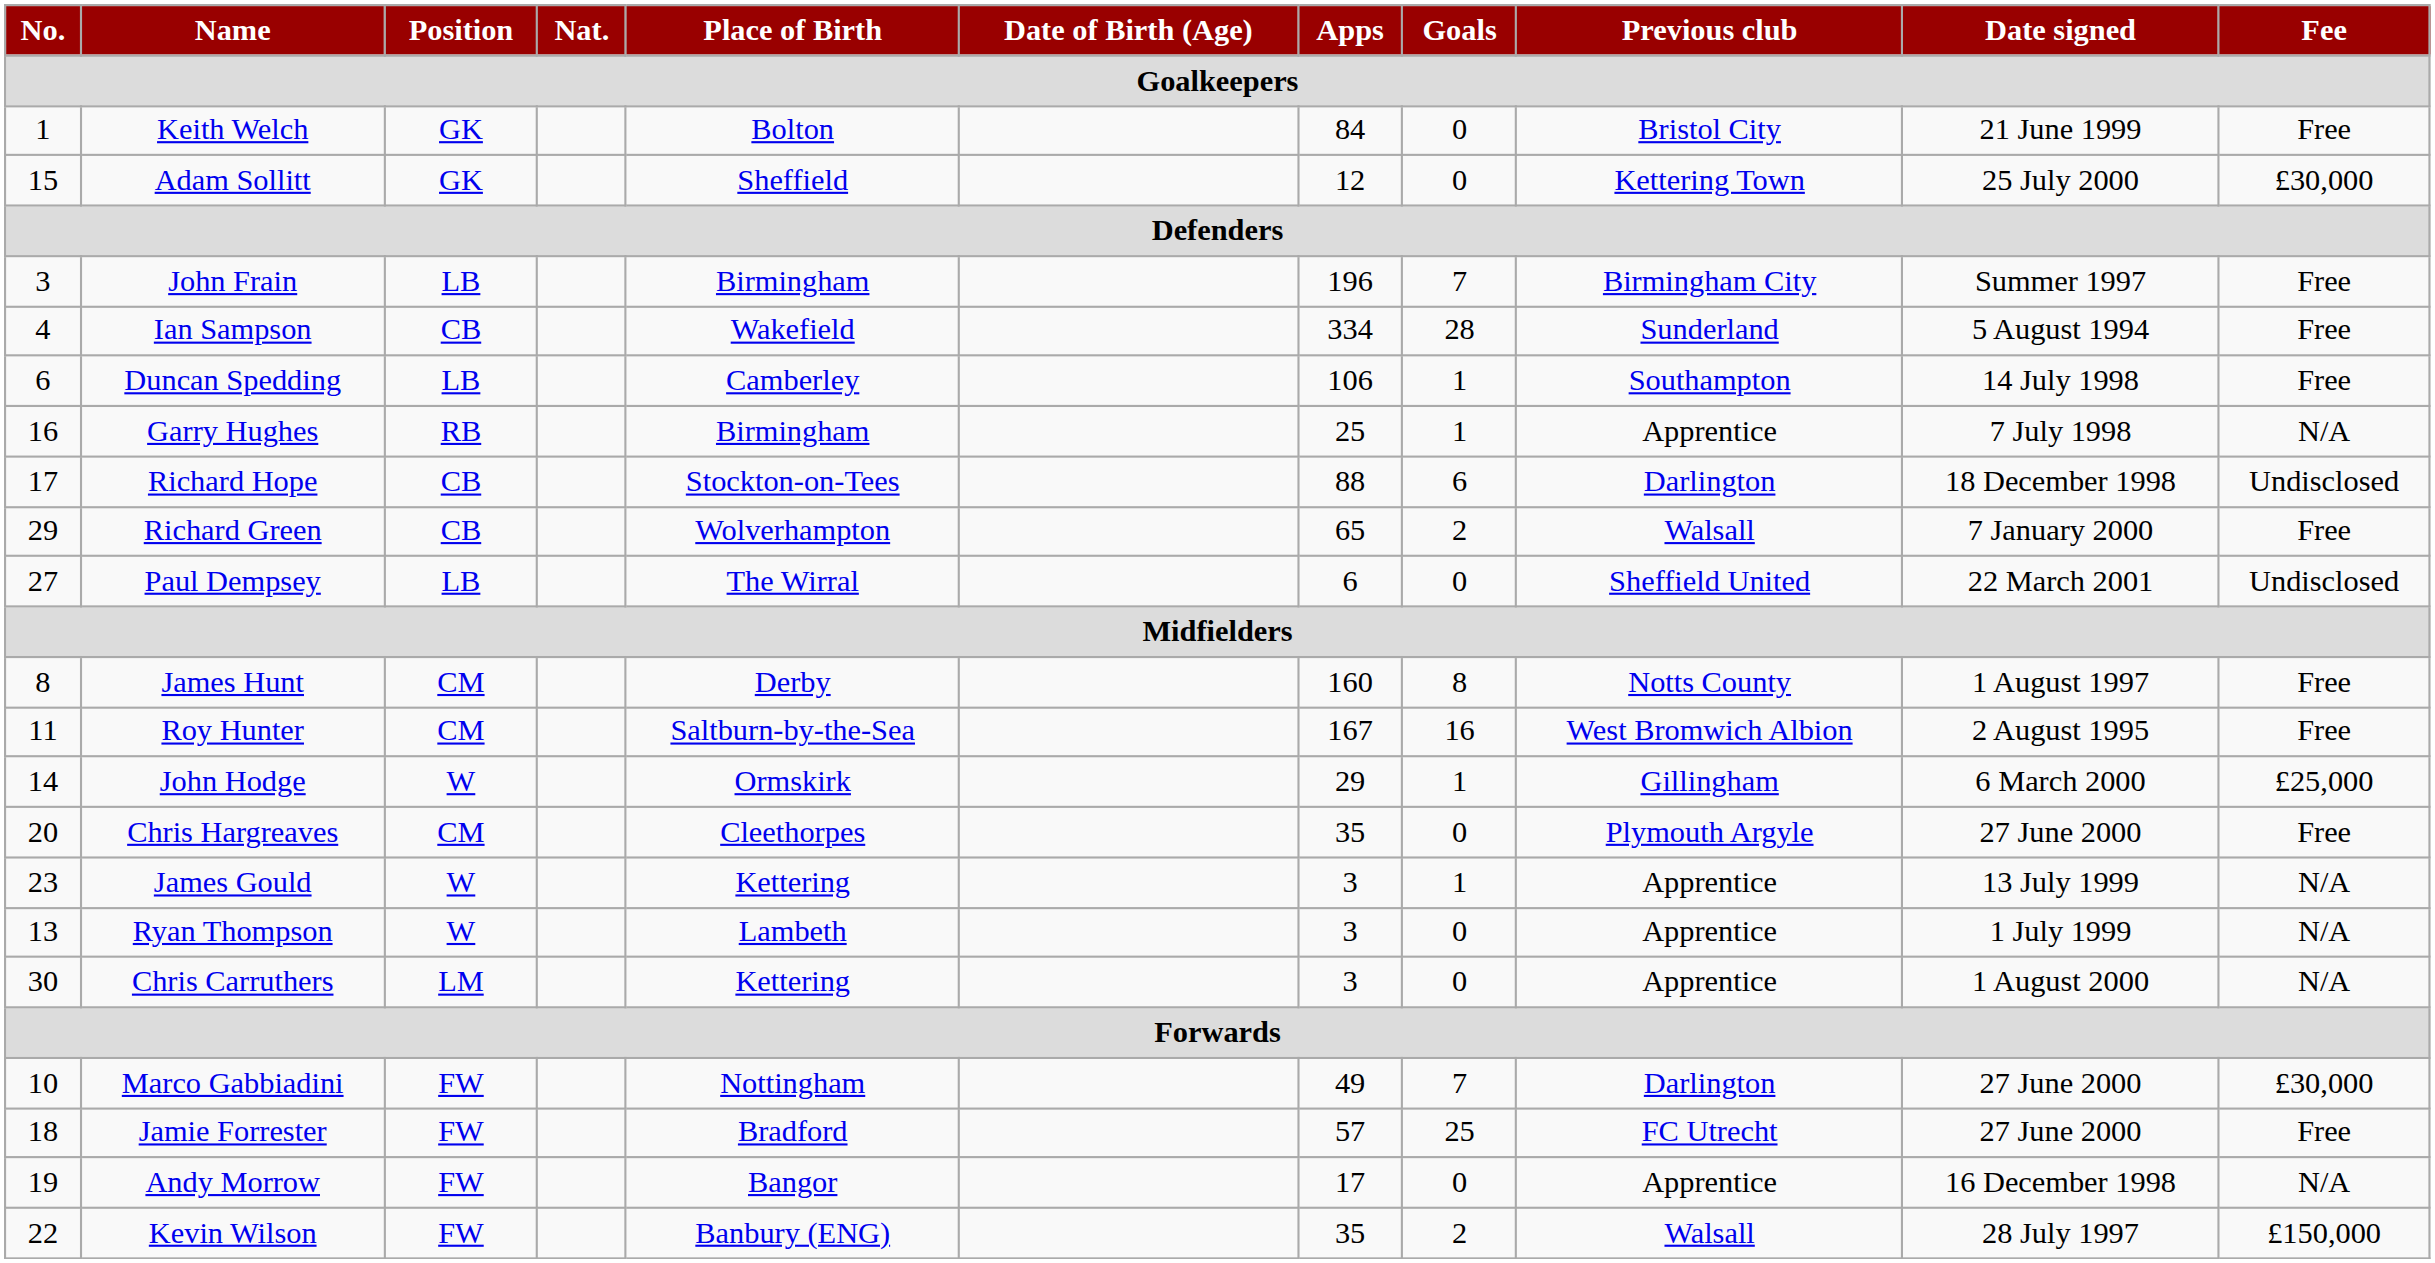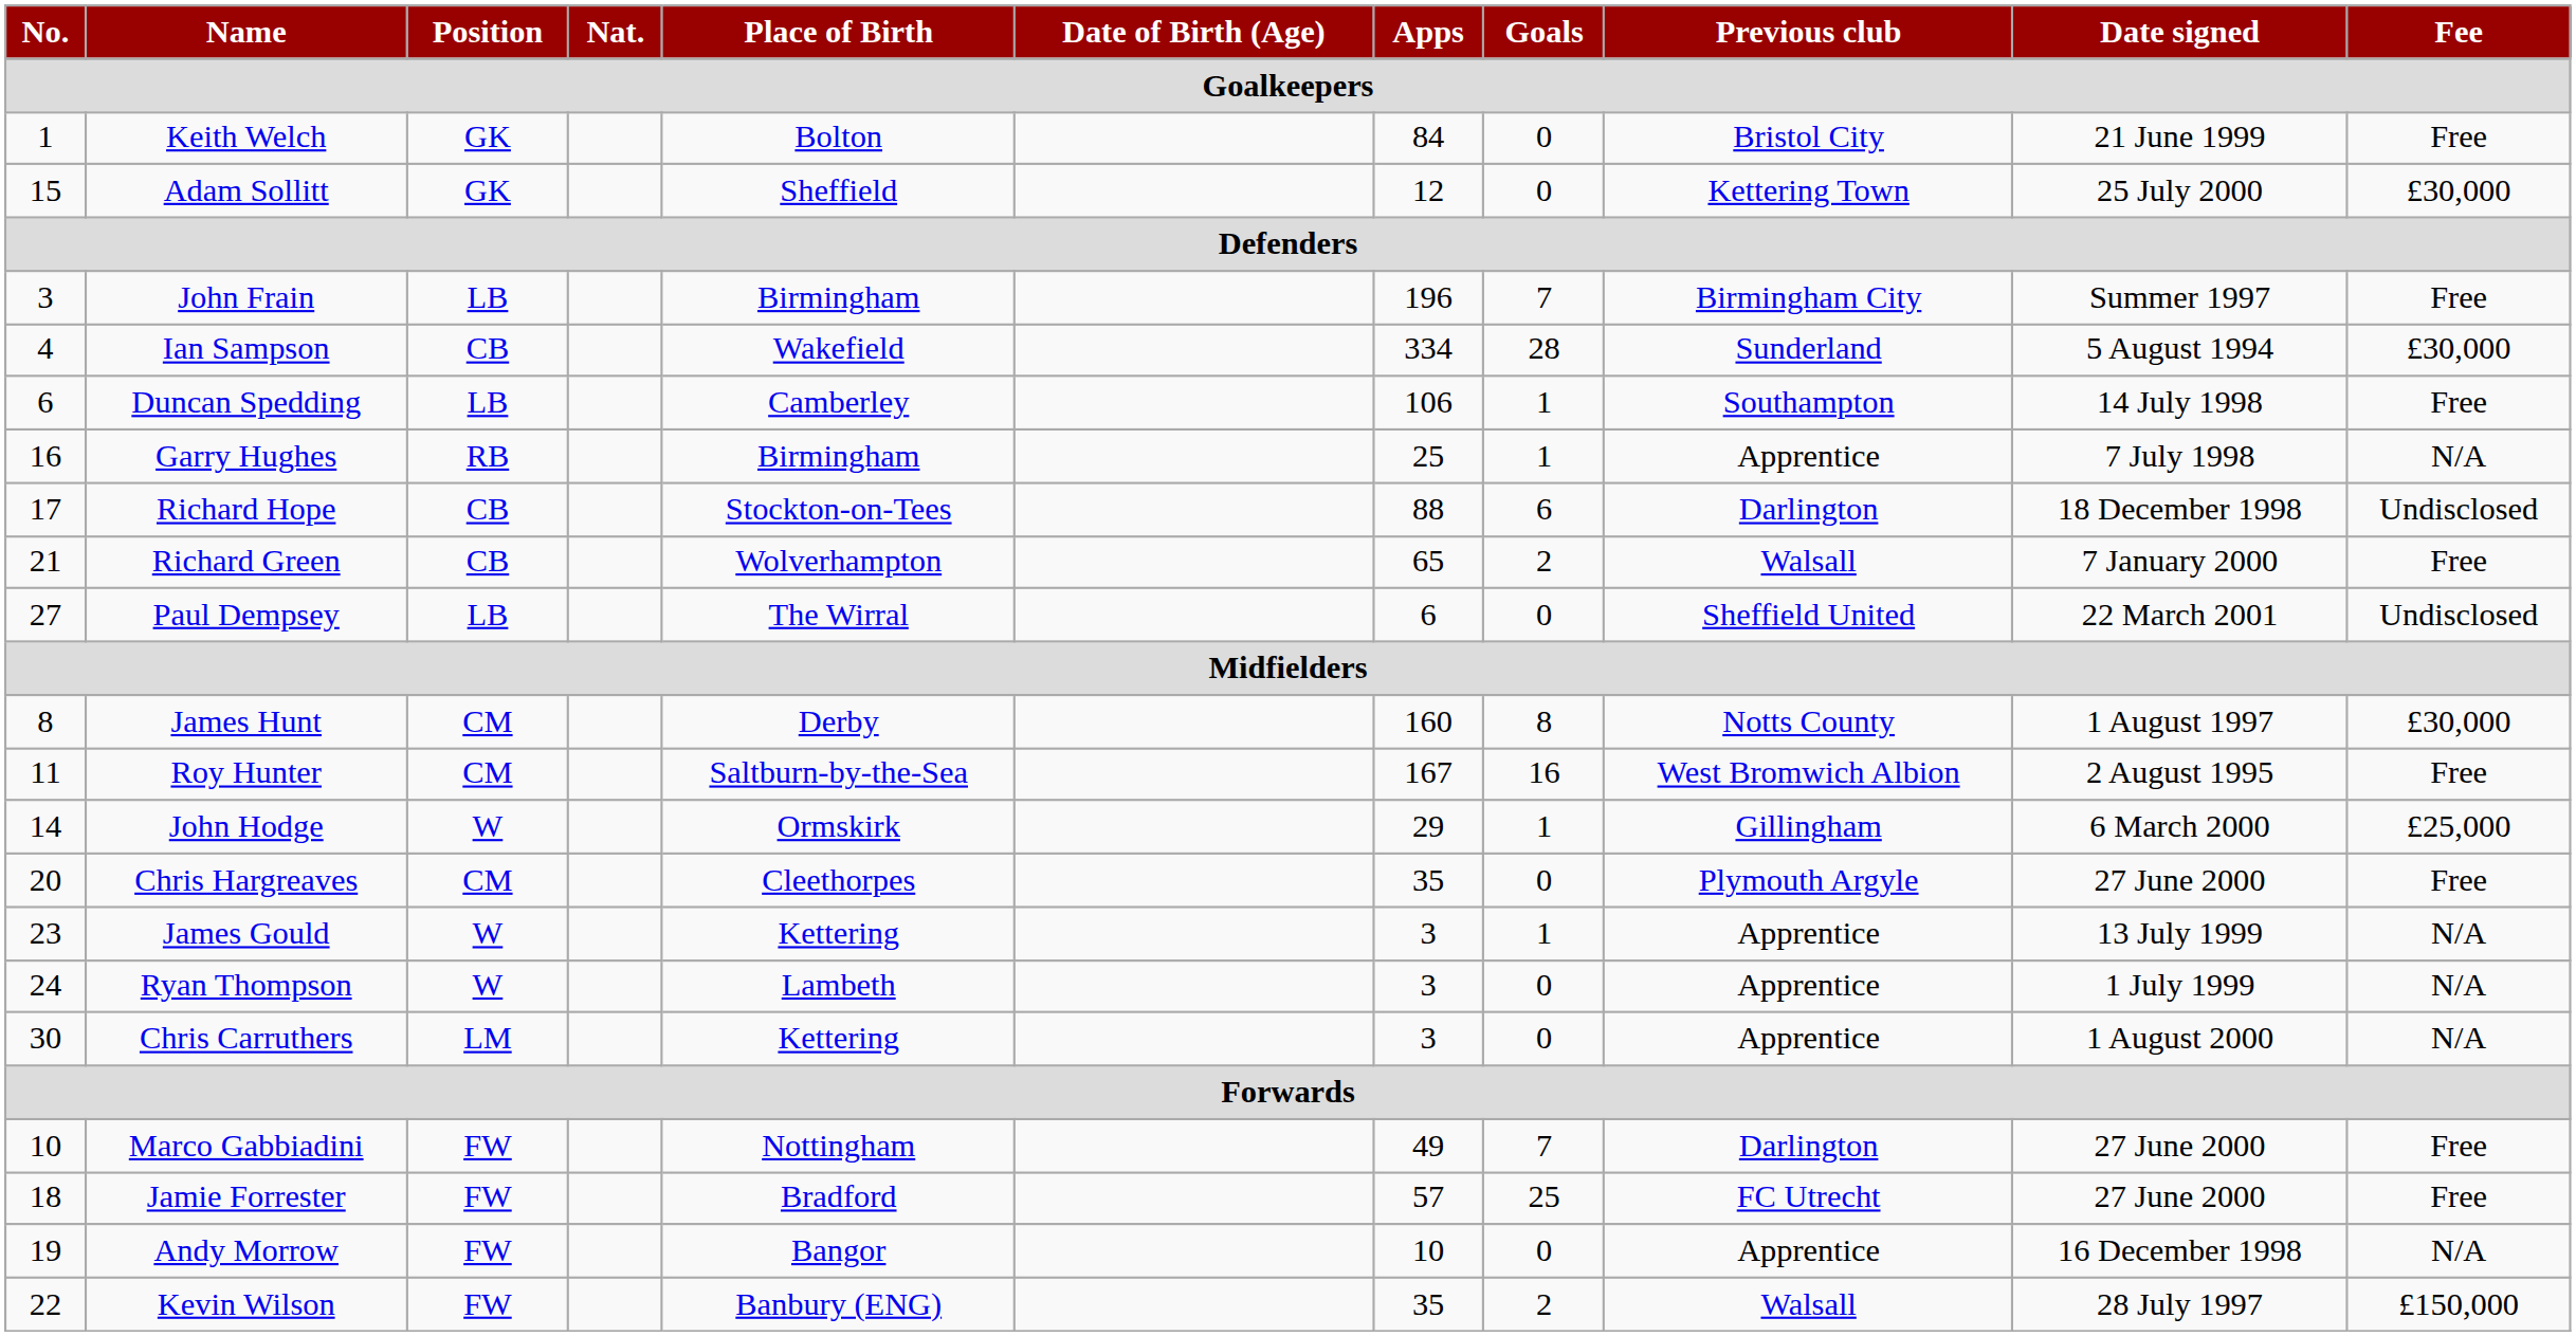 <table class="wikitable" style="text-align:center; font-size:90%; width:91%;">
 <tr>
 <th style="background:#900; color:#FFF; text-align:center;">No.</th>
 <th style="background:#900; color:#FFF; text-align:center;">Name</th>
 <th style="background:#900; color:#FFF; text-align:center;">Position</th>
 <th style="background:#900; color:#FFF; text-align:center;">Nat.</th>
 <th style="background:#900; color:#FFF; text-align:center;">Place of Birth</th>
 <th style="background:#900; color:#FFF; text-align:center;">Date of Birth (Age)</th>
 <th style="background:#900; color:#FFF; text-align:center;">Apps</th>
 <th style="background:#900; color:#FFF; text-align:center;">Goals</th>
 <th style="background:#900; color:#FFF; text-align:center;">Previous club</th>
 <th style="background:#900; color:#FFF; text-align:center;">Date signed</th>
 <th style="background:#900; color:#FFF; text-align:center;">Fee</th>
 </tr>
 <tr>
 <th colspan="12" style="background:#dcdcdc; text-align:center;">Goalkeepers</th>
 </tr>
 <tr>
 <td>1</td>
 <td><a href='#'>Keith Welch</a></td>
 <td><a href='#'>GK</a></td>
 <td></td>
 <td><a href='#'>Bolton</a></td>
 <td></td>
 <td>84</td>
 <td>0</td>
 <td><a href='#'>Bristol City</a></td>
 <td>21 June 1999</td>
 <td>Free</td>
 </tr>
 <tr>
 <td>15</td>
 <td><a href='#'>Adam Sollitt</a></td>
 <td><a href='#'>GK</a></td>
 <td></td>
 <td><a href='#'>Sheffield</a></td>
 <td></td>
 <td>12</td>
 <td>0</td>
 <td><a href='#'>Kettering Town</a></td>
 <td>25 July 2000</td>
 <td>£30,000</td>
 </tr>
 <tr>
 <th colspan="12" style="background:#dcdcdc; text-align:center;">Defenders</th>
 </tr>
 <tr>
 <td>3</td>
 <td><a href='#'>John Frain</a></td>
 <td><a href='#'>LB</a></td>
 <td></td>
 <td><a href='#'>Birmingham</a></td>
 <td></td>
 <td>196</td>
 <td>7</td>
 <td><a href='#'>Birmingham City</a></td>
 <td>Summer 1997</td>
 <td>Free</td>
 </tr>
 <tr>
 <td>4</td>
 <td><a href='#'>Ian Sampson</a></td>
 <td><a href='#'>CB</a></td>
 <td></td>
 <td><a href='#'>Wakefield</a></td>
 <td></td>
 <td>334</td>
 <td>28</td>
 <td><a href='#'>Sunderland</a></td>
 <td>5 August 1994</td>
-<td>Free</td>
+<td>£30,000</td>
 </tr>
 <tr>
 <td>6</td>
 <td><a href='#'>Duncan Spedding</a></td>
 <td><a href='#'>LB</a></td>
 <td></td>
 <td><a href='#'>Camberley</a></td>
 <td></td>
 <td>106</td>
 <td>1</td>
 <td><a href='#'>Southampton</a></td>
 <td>14 July 1998</td>
 <td>Free</td>
 </tr>
 <tr>
 <td>16</td>
 <td><a href='#'>Garry Hughes</a></td>
 <td><a href='#'>RB</a></td>
 <td></td>
 <td><a href='#'>Birmingham</a></td>
 <td></td>
 <td>25</td>
 <td>1</td>
 <td>Apprentice</td>
 <td>7 July 1998</td>
 <td>N/A</td>
 </tr>
 <tr>
 <td>17</td>
 <td><a href='#'>Richard Hope</a></td>
 <td><a href='#'>CB</a></td>
 <td></td>
 <td><a href='#'>Stockton-on-Tees</a></td>
 <td></td>
 <td>88</td>
 <td>6</td>
 <td><a href='#'>Darlington</a></td>
 <td>18 December 1998</td>
 <td>Undisclosed</td>
 </tr>
 <tr>
-<td>29</td>
+<td>21</td>
 <td><a href='#'>Richard Green</a></td>
 <td><a href='#'>CB</a></td>
 <td></td>
 <td><a href='#'>Wolverhampton</a></td>
 <td></td>
 <td>65</td>
 <td>2</td>
 <td><a href='#'>Walsall</a></td>
 <td>7 January 2000</td>
 <td>Free</td>
 </tr>
 <tr>
 <td>27</td>
 <td><a href='#'>Paul Dempsey</a></td>
 <td><a href='#'>LB</a></td>
 <td></td>
 <td><a href='#'>The Wirral</a></td>
 <td></td>
 <td>6</td>
 <td>0</td>
 <td><a href='#'>Sheffield United</a></td>
 <td>22 March 2001</td>
 <td>Undisclosed</td>
 </tr>
 <tr>
 <th colspan="12" style="background:#dcdcdc; text-align:center;">Midfielders</th>
 </tr>
 <tr>
 <td>8</td>
 <td><a href='#'>James Hunt</a></td>
 <td><a href='#'>CM</a></td>
 <td></td>
 <td><a href='#'>Derby</a></td>
 <td></td>
 <td>160</td>
 <td>8</td>
 <td><a href='#'>Notts County</a></td>
 <td>1 August 1997</td>
-<td>Free</td>
+<td>£30,000</td>
 </tr>
 <tr>
 <td>11</td>
 <td><a href='#'>Roy Hunter</a></td>
 <td><a href='#'>CM</a></td>
 <td></td>
 <td><a href='#'>Saltburn-by-the-Sea</a></td>
 <td></td>
 <td>167</td>
 <td>16</td>
 <td><a href='#'>West Bromwich Albion</a></td>
 <td>2 August 1995</td>
 <td>Free</td>
 </tr>
 <tr>
 <td>14</td>
 <td><a href='#'>John Hodge</a></td>
 <td><a href='#'>W</a></td>
 <td></td>
 <td><a href='#'>Ormskirk</a></td>
 <td></td>
 <td>29</td>
 <td>1</td>
 <td><a href='#'>Gillingham</a></td>
 <td>6 March 2000</td>
 <td>£25,000</td>
 </tr>
 <tr>
 <td>20</td>
 <td><a href='#'>Chris Hargreaves</a></td>
 <td><a href='#'>CM</a></td>
 <td></td>
 <td><a href='#'>Cleethorpes</a></td>
 <td></td>
 <td>35</td>
 <td>0</td>
 <td><a href='#'>Plymouth Argyle</a></td>
 <td>27 June 2000</td>
 <td>Free</td>
 </tr>
 <tr>
 <td>23</td>
 <td><a href='#'>James Gould</a></td>
 <td><a href='#'>W</a></td>
 <td></td>
 <td><a href='#'>Kettering</a></td>
 <td></td>
 <td>3</td>
 <td>1</td>
 <td>Apprentice</td>
 <td>13 July 1999</td>
 <td>N/A</td>
 </tr>
 <tr>
-<td>13</td>
+<td>24</td>
 <td><a href='#'>Ryan Thompson</a></td>
 <td><a href='#'>W</a></td>
 <td></td>
 <td><a href='#'>Lambeth</a></td>
 <td></td>
 <td>3</td>
 <td>0</td>
 <td>Apprentice</td>
 <td>1 July 1999</td>
 <td>N/A</td>
 </tr>
 <tr>
 <td>30</td>
 <td><a href='#'>Chris Carruthers</a></td>
 <td><a href='#'>LM</a></td>
 <td></td>
 <td><a href='#'>Kettering</a></td>
 <td></td>
 <td>3</td>
 <td>0</td>
 <td>Apprentice</td>
 <td>1 August 2000</td>
 <td>N/A</td>
 </tr>
 <tr>
 <th colspan="12" style="background:#dcdcdc; text-align:center;">Forwards</th>
 </tr>
 <tr>
 <td>10</td>
 <td><a href='#'>Marco Gabbiadini</a></td>
 <td><a href='#'>FW</a></td>
 <td></td>
 <td><a href='#'>Nottingham</a></td>
 <td></td>
 <td>49</td>
 <td>7</td>
 <td><a href='#'>Darlington</a></td>
 <td>27 June 2000</td>
-<td>£30,000</td>
+<td>Free</td>
 </tr>
 <tr>
 <td>18</td>
 <td><a href='#'>Jamie Forrester</a></td>
 <td><a href='#'>FW</a></td>
 <td></td>
 <td><a href='#'>Bradford</a></td>
 <td></td>
 <td>57</td>
 <td>25</td>
 <td><a href='#'>FC Utrecht</a></td>
 <td>27 June 2000</td>
 <td>Free</td>
 </tr>
 <tr>
 <td>19</td>
 <td><a href='#'>Andy Morrow</a></td>
 <td><a href='#'>FW</a></td>
 <td></td>
 <td><a href='#'>Bangor</a></td>
 <td></td>
-<td>17</td>
+<td>10</td>
 <td>0</td>
 <td>Apprentice</td>
 <td>16 December 1998</td>
 <td>N/A</td>
 </tr>
 <tr>
 <td>22</td>
 <td><a href='#'>Kevin Wilson</a></td>
 <td><a href='#'>FW</a></td>
 <td></td>
 <td><a href='#'>Banbury (ENG)</a></td>
 <td></td>
 <td>35</td>
 <td>2</td>
 <td><a href='#'>Walsall</a></td>
 <td>28 July 1997</td>
 <td>£150,000</td>
 </tr>
 </table>
